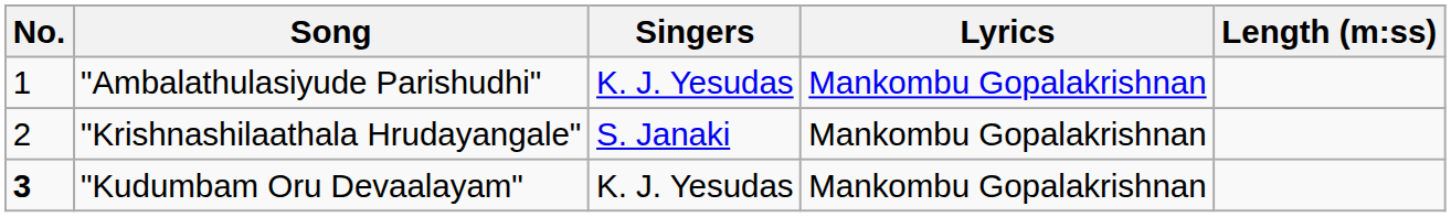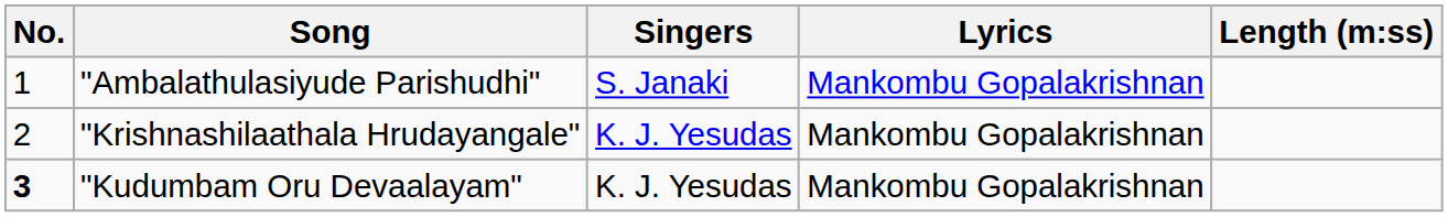 <table class="wikitable" style="font-size:95%;">
 <tr>
 <th>No.</th>
 <th>Song</th>
 <th>Singers</th>
 <th>Lyrics</th>
 <th>Length (m:ss)</th>
 </tr>
 <tr>
 <td>1</td>
 <td>"Ambalathulasiyude Parishudhi"</td>
-<td><a href='#'>K. J. Yesudas</a></td>
+<td><a href='#'>S. Janaki</a></td>
 <td><a href='#'>Mankombu Gopalakrishnan</a></td>
 <td></td>
 </tr>
 <tr>
 <td>2</td>
 <td>"Krishnashilaathala Hrudayangale"</td>
-<td><a href='#'>S. Janaki</a></td>
+<td><a href='#'>K. J. Yesudas</a></td>
 <td>Mankombu Gopalakrishnan</td>
 <td></td>
 </tr>
 <tr>
 <td><strong>3</strong></td>
 <td>"Kudumbam Oru Devaalayam"</td>
 <td>K. J. Yesudas</td>
 <td>Mankombu Gopalakrishnan</td>
 <td></td>
 </tr>
 </table>
